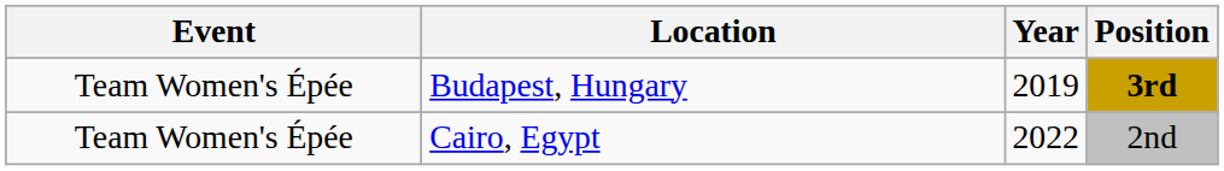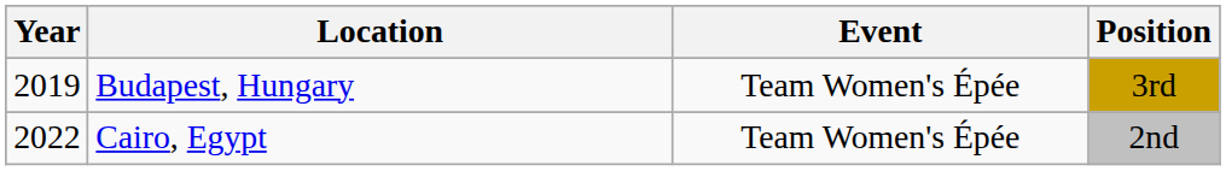 <table class="wikitable" style="text-align:center;">
 <tr>
+<th>Year</th>
+<th style="width:17em">Location</th>
 <th style="width:12em">Event</th>
-<th style="width:17em">Location</th>
-<th>Year</th>
 <th>Position</th>
 </tr>
 <tr>
+<td>2019</td>
+<td rowspan="1" align="left"> <a href='#'>Budapest</a>, <a href='#'>Hungary</a></td>
 <td>Team Women's Épée</td>
-<td rowspan="1" align="left"> <a href='#'>Budapest</a>, <a href='#'>Hungary</a></td>
-<td>2019</td>
-<td bgcolor="caramel"><strong>3rd</strong></td>
+<td bgcolor="caramel">3rd</td>
 </tr>
 <tr>
+<td>2022</td>
+<td rowspan="1" align="left"> <a href='#'>Cairo</a>, <a href='#'>Egypt</a></td>
 <td>Team Women's Épée</td>
-<td rowspan="1" align="left"> <a href='#'>Cairo</a>, <a href='#'>Egypt</a></td>
-<td>2022</td>
 <td bgcolor="silver">2nd</td>
 </tr>
 </table>
